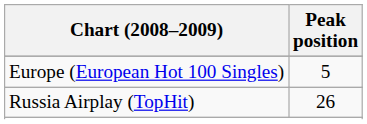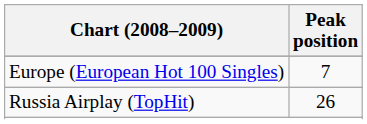 <table class="wikitable sortable">
 <tr>
 <th>Chart (2008–2009)</th>
 <th>Peak<br>position</th>
 </tr>
 <tr>
 </tr>
 <tr>
 </tr>
 <tr>
 </tr>
 <tr>
 </tr>
 <tr>
 </tr>
 <tr>
 <td>Europe (<a href='#'>European Hot 100 Singles</a>)</td>
-<td align="center">5</td>
+<td align="center">7</td>
 </tr>
 <tr>
 </tr>
 <tr>
 </tr>
 <tr>
 </tr>
 <tr>
 </tr>
 <tr>
 </tr>
 <tr>
 </tr>
 <tr>
 </tr>
 <tr>
 <td>Russia Airplay (<a href='#'>TopHit</a>)</td>
 <td align="center">26</td>
 </tr>
 <tr>
 </tr>
 <tr>
 </tr>
 <tr>
 </tr>
 <tr>
 </tr>
 <tr>
 </tr>
 <tr>
 </tr>
 </table>
